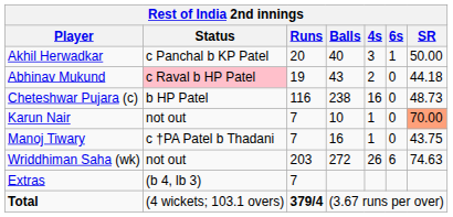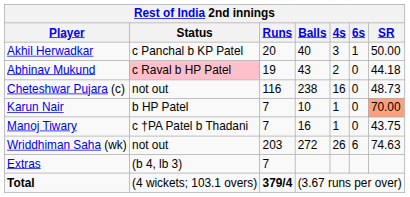 <table class="wikitable">
 <tr>
 <th colspan="7"><a href='#'>Rest of India</a> 2nd innings</th>
 </tr>
 <tr>
 <th><a href='#'>Player</a></th>
 <th>Status</th>
 <th><a href='#'>Runs</a></th>
 <th><a href='#'>Balls</a></th>
 <th><a href='#'>4s</a></th>
 <th><a href='#'>6s</a></th>
 <th><a href='#'>SR</a></th>
 </tr>
 <tr>
 <td><a href='#'>Akhil Herwadkar</a></td>
 <td>c Panchal b KP Patel</td>
 <td>20</td>
 <td>40</td>
 <td>3</td>
 <td>1</td>
 <td>50.00</td>
 </tr>
 <tr>
 <td><a href='#'>Abhinav Mukund</a></td>
 <td style="background: pink;">c Raval b HP Patel</td>
 <td>19</td>
 <td>43</td>
 <td>2</td>
 <td>0</td>
 <td>44.18</td>
 </tr>
 <tr>
 <td><a href='#'>Cheteshwar Pujara</a> (c)</td>
-<td>b HP Patel</td>
+<td>not out</td>
 <td>116</td>
 <td>238</td>
 <td>16</td>
 <td>0</td>
 <td>48.73</td>
 </tr>
 <tr>
 <td><a href='#'>Karun Nair</a></td>
-<td>not out</td>
+<td>b HP Patel</td>
 <td>7</td>
 <td>10</td>
 <td>1</td>
 <td>0</td>
 <td style="background: lightsalmon;">70.00</td>
 </tr>
 <tr>
 <td><a href='#'>Manoj Tiwary</a></td>
 <td>c †PA Patel b Thadani</td>
 <td>7</td>
 <td>16</td>
 <td>1</td>
 <td>0</td>
 <td>43.75</td>
 </tr>
 <tr>
 <td><a href='#'>Wriddhiman Saha</a> (wk)</td>
 <td>not out</td>
 <td>203</td>
 <td>272</td>
 <td>26</td>
 <td>6</td>
 <td>74.63</td>
 </tr>
 <tr>
 <td><a href='#'>Extras</a></td>
 <td>(b 4, lb 3)</td>
 <td>7</td>
 <td></td>
 <td></td>
 <td></td>
 <td></td>
 </tr>
 <tr>
 <td><strong>Total</strong></td>
 <td>(4 wickets; 103.1 overs)</td>
 <td><strong>379/4</strong></td>
 <td colspan="4">(3.67 runs per over)</td>
 </tr>
 </table>
